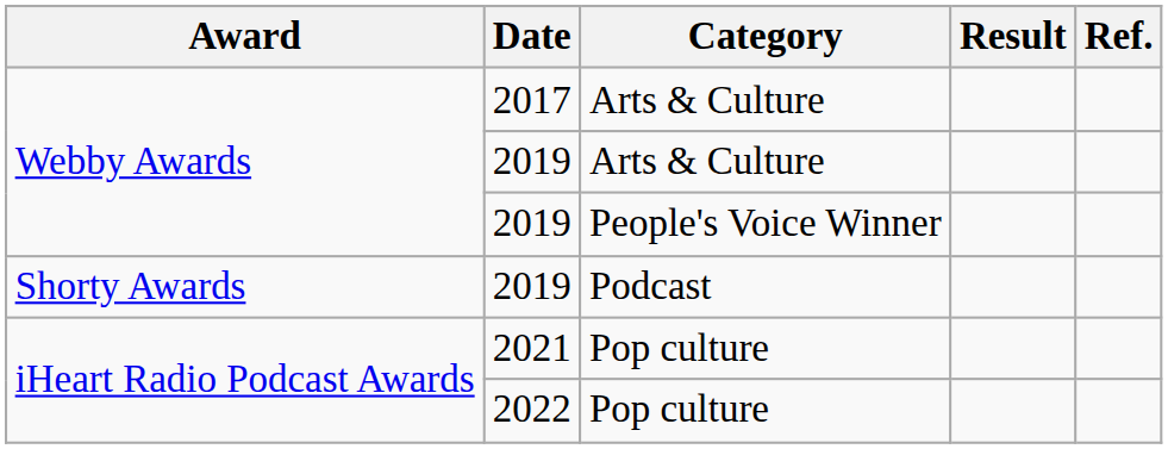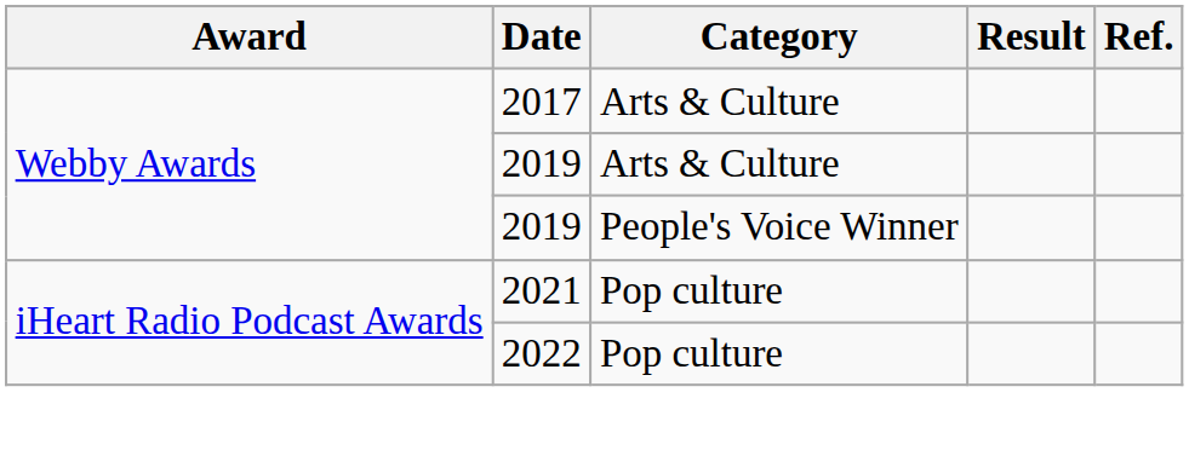 <table class="wikitable sortable">
 <tr>
 <th>Award</th>
 <th>Date</th>
 <th>Category</th>
 <th>Result</th>
 <th>Ref.</th>
 </tr>
 <tr>
 <td rowspan="3"><a href='#'>Webby Awards</a></td>
 <td>2017</td>
 <td>Arts & Culture</td>
 <td></td>
 <td></td>
 </tr>
 <tr>
 <td>2019</td>
 <td>Arts & Culture</td>
 <td></td>
 <td></td>
 </tr>
 <tr>
 <td>2019</td>
 <td>People's Voice Winner</td>
 <td></td>
 <td></td>
 </tr>
 <tr>
-<td><a href='#'>Shorty Awards</a></td>
-<td>2019</td>
-<td>Podcast</td>
-<td></td>
-<td></td>
-</tr>
-<tr>
 <td rowspan="2"><a href='#'>iHeart Radio Podcast Awards</a></td>
 <td>2021</td>
 <td>Pop culture</td>
 <td></td>
 <td></td>
 </tr>
 <tr>
 <td>2022</td>
 <td>Pop culture</td>
 <td></td>
 <td></td>
 </tr>
 </table>
